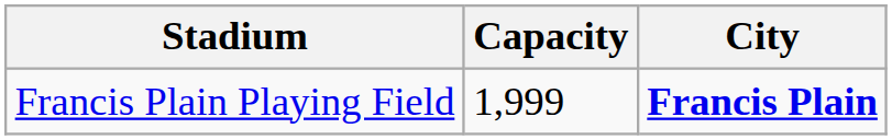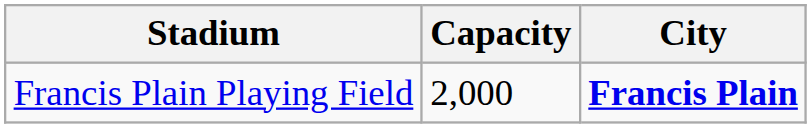 <table class="wikitable sortable">
 <tr>
 <th>Stadium</th>
 <th>Capacity</th>
 <th>City</th>
 </tr>
 <tr>
 <td><a href='#'>Francis Plain Playing Field</a></td>
-<td>1,999</td>
+<td>2,000</td>
 <td><strong><a href='#'>Francis Plain</a></strong></td>
 </tr>
 </table>
